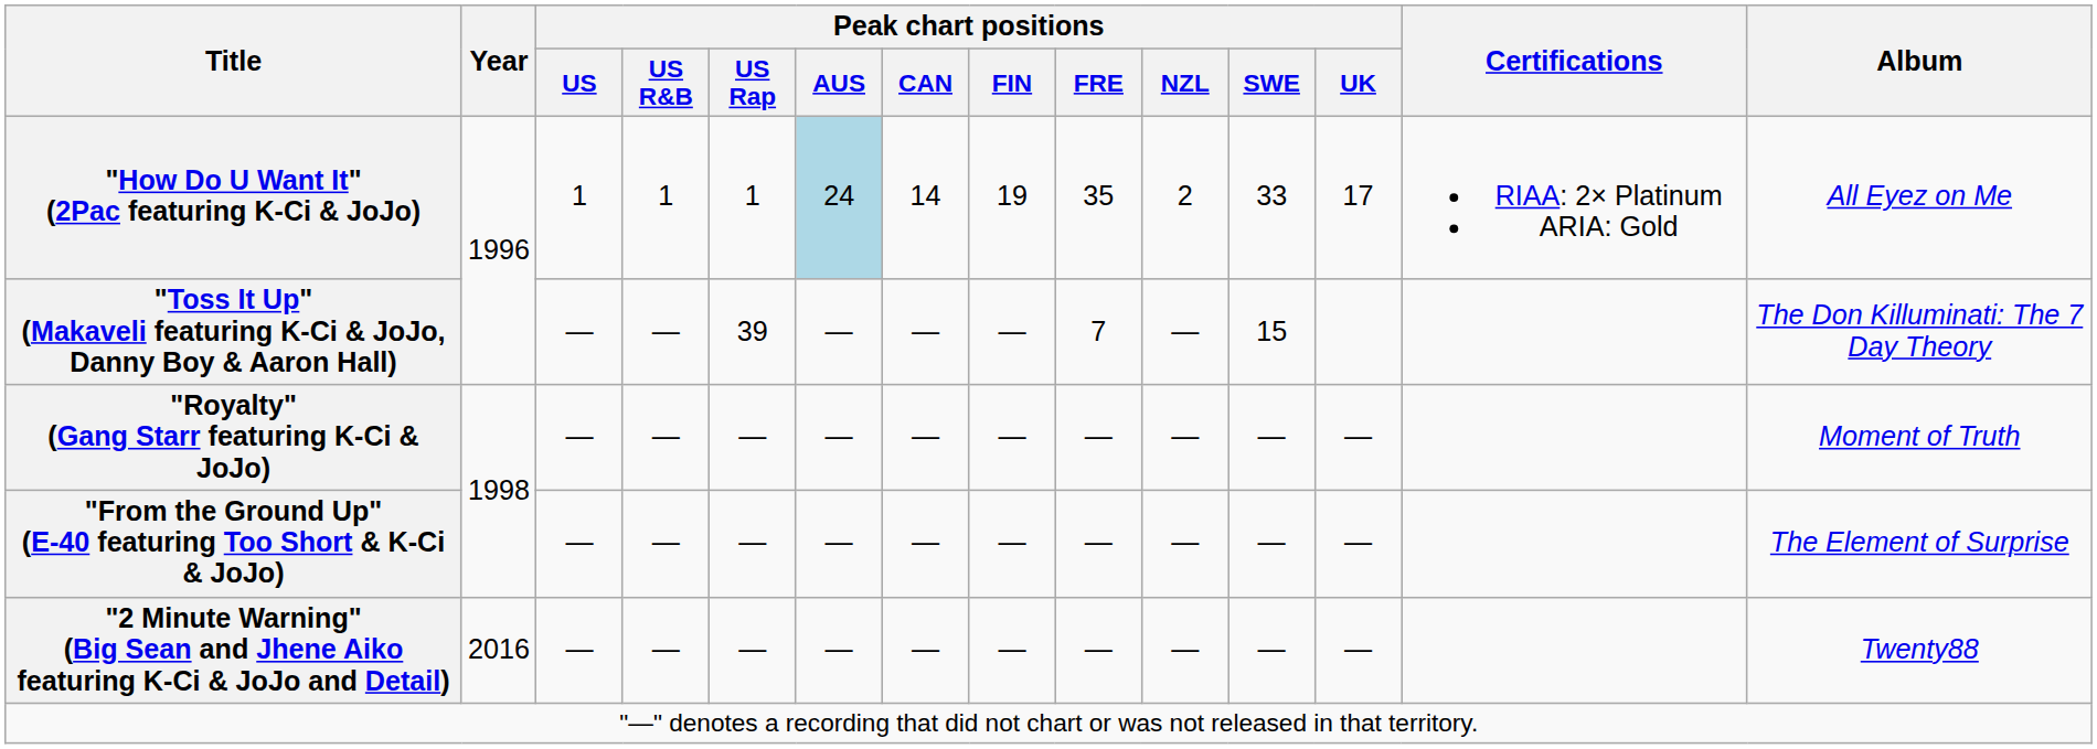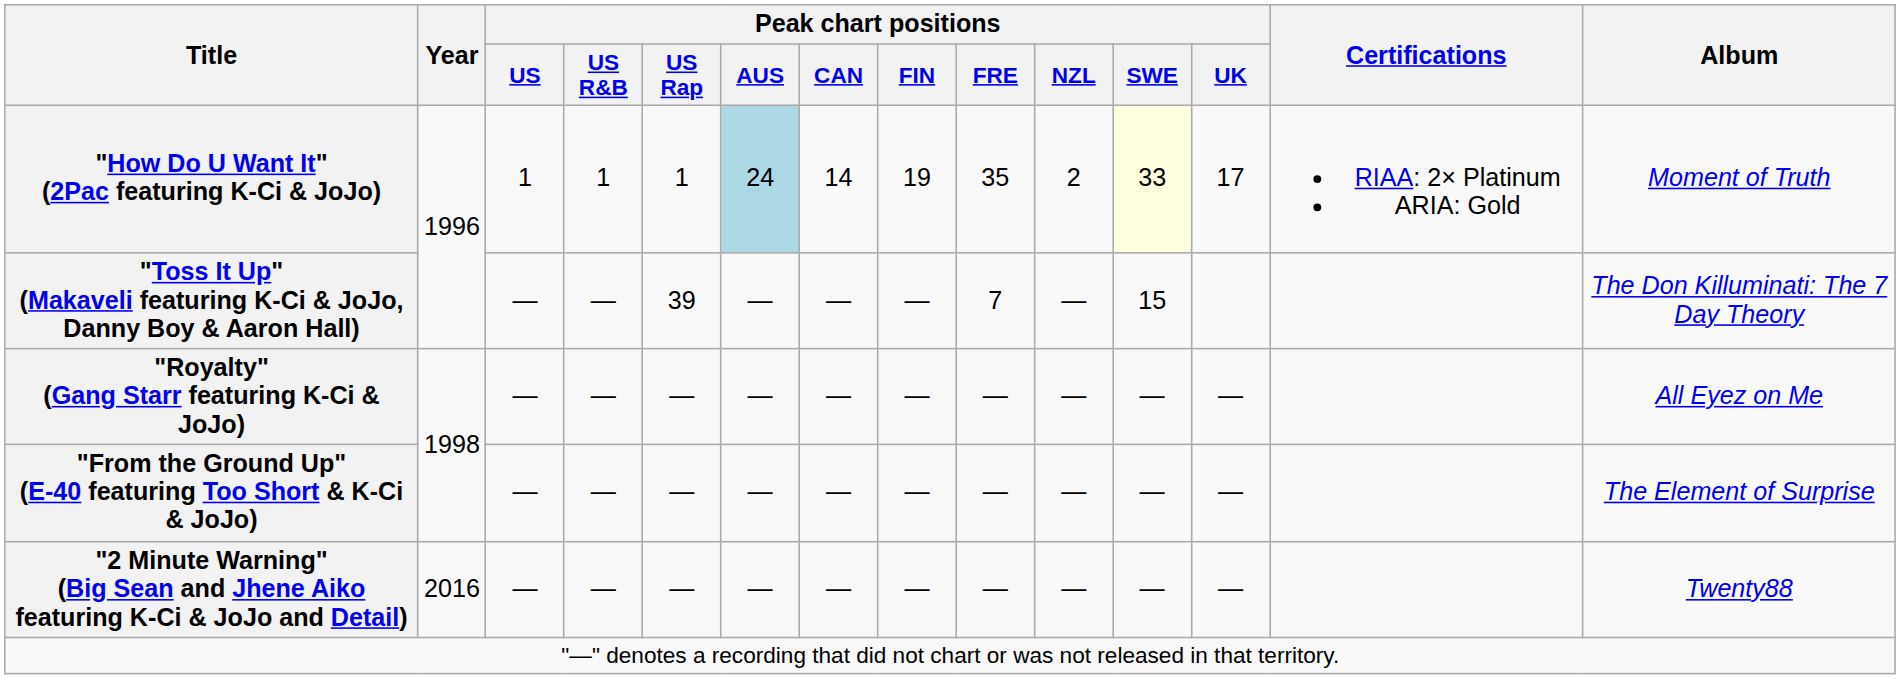 <table class="wikitable plainrowheaders" style="text-align:center;">
 <tr>
 <th scope="col" rowspan="2" style="width:16em;">Title</th>
 <th scope="col" rowspan="2">Year</th>
 <th scope="col" colspan="10">Peak chart positions</th>
 <th scope="col" rowspan="2" style="width:12em;"><a href='#'>Certifications</a></th>
 <th scope="col" rowspan="2" style="width:12em;">Album</th>
 </tr>
 <tr>
 <th scope="col" style="width:3em;font-size:90%;"><a href='#'>US</a><br></th>
 <th scope="col" style="width:3em;font-size:90%;"><a href='#'>US R&B</a><br></th>
 <th scope="col" style="width:3em;font-size:90%;"><a href='#'>US Rap</a><br></th>
 <th scope="col" style="width:3em;font-size:90%;"><a href='#'>AUS</a><br></th>
 <th scope="col" style="width:3em;font-size:90%;"><a href='#'>CAN</a><br></th>
 <th scope="col" style="width:3em;font-size:90%;"><a href='#'>FIN</a><br></th>
 <th scope="col" style="width:3em;font-size:90%;"><a href='#'>FRE</a><br></th>
 <th scope="col" style="width:3em;font-size:90%;"><a href='#'>NZL</a><br></th>
 <th scope="col" style="width:3em;font-size:90%;"><a href='#'>SWE</a><br></th>
 <th scope="col" style="width:3em;font-size:90%;"><a href='#'>UK</a><br></th>
 </tr>
 <tr>
 <th scope="row">"<a href='#'>How Do U Want It</a>"<br><span>(<a href='#'>2Pac</a> featuring K-Ci & JoJo)</span></th>
 <td rowspan="2">1996</td>
 <td>1</td>
 <td>1</td>
 <td>1</td>
 <td style="background: lightblue;">24</td>
 <td>14</td>
 <td>19</td>
 <td>35</td>
 <td>2</td>
-<td>33</td>
+<td style="background: lightyellow;">33</td>
 <td>17</td>
 <td><br><ul><li><a href='#'>RIAA</a>: 2× Platinum</li><li>ARIA: Gold</li></ul></td>
-<td><em><a href='#'>All Eyez on Me</a></em></td>
+<td><em><a href='#'>Moment of Truth</a></em></td>
 </tr>
 <tr>
 <th scope="row">"<a href='#'>Toss It Up</a>"<br><span>(<a href='#'>Makaveli</a> featuring K-Ci & JoJo, Danny Boy & Aaron Hall)</span></th>
 <td>—</td>
 <td>—</td>
 <td>39</td>
 <td>—</td>
 <td>—</td>
 <td>—</td>
 <td>7</td>
 <td>—</td>
 <td>15</td>
 <td></td>
 <td></td>
 <td><em><a href='#'>The Don Killuminati: The 7 Day Theory</a></em></td>
 </tr>
 <tr>
 <th scope="row">"Royalty"<br><span>(<a href='#'>Gang Starr</a> featuring K-Ci & JoJo)</span></th>
 <td rowspan="2">1998</td>
 <td>—</td>
 <td>—</td>
 <td>—</td>
 <td>—</td>
 <td>—</td>
 <td>—</td>
 <td>—</td>
 <td>—</td>
 <td>—</td>
 <td>—</td>
 <td></td>
-<td><em><a href='#'>Moment of Truth</a></em></td>
+<td><em><a href='#'>All Eyez on Me</a></em></td>
 </tr>
 <tr>
 <th scope="row">"From the Ground Up"<br><span>(<a href='#'>E-40</a> featuring <a href='#'>Too Short</a> & K-Ci & JoJo)</span></th>
 <td>—</td>
 <td>—</td>
 <td>—</td>
 <td>—</td>
 <td>—</td>
 <td>—</td>
 <td>—</td>
 <td>—</td>
 <td>—</td>
 <td>—</td>
 <td></td>
 <td><em><a href='#'>The Element of Surprise</a></em></td>
 </tr>
 <tr>
 <th scope="row">"2 Minute Warning"<br><span>(<a href='#'>Big Sean</a> and <a href='#'>Jhene Aiko</a> featuring K-Ci & JoJo and <a href='#'>Detail</a>)</span></th>
 <td>2016</td>
 <td>—</td>
 <td>—</td>
 <td>—</td>
 <td>—</td>
 <td>—</td>
 <td>—</td>
 <td>—</td>
 <td>—</td>
 <td>—</td>
 <td>—</td>
 <td></td>
 <td><em><a href='#'>Twenty88</a></em></td>
 </tr>
 <tr>
 <td colspan="14" style="font-size:90%">"—" denotes a recording that did not chart or was not released in that territory.</td>
 </tr>
 </table>
